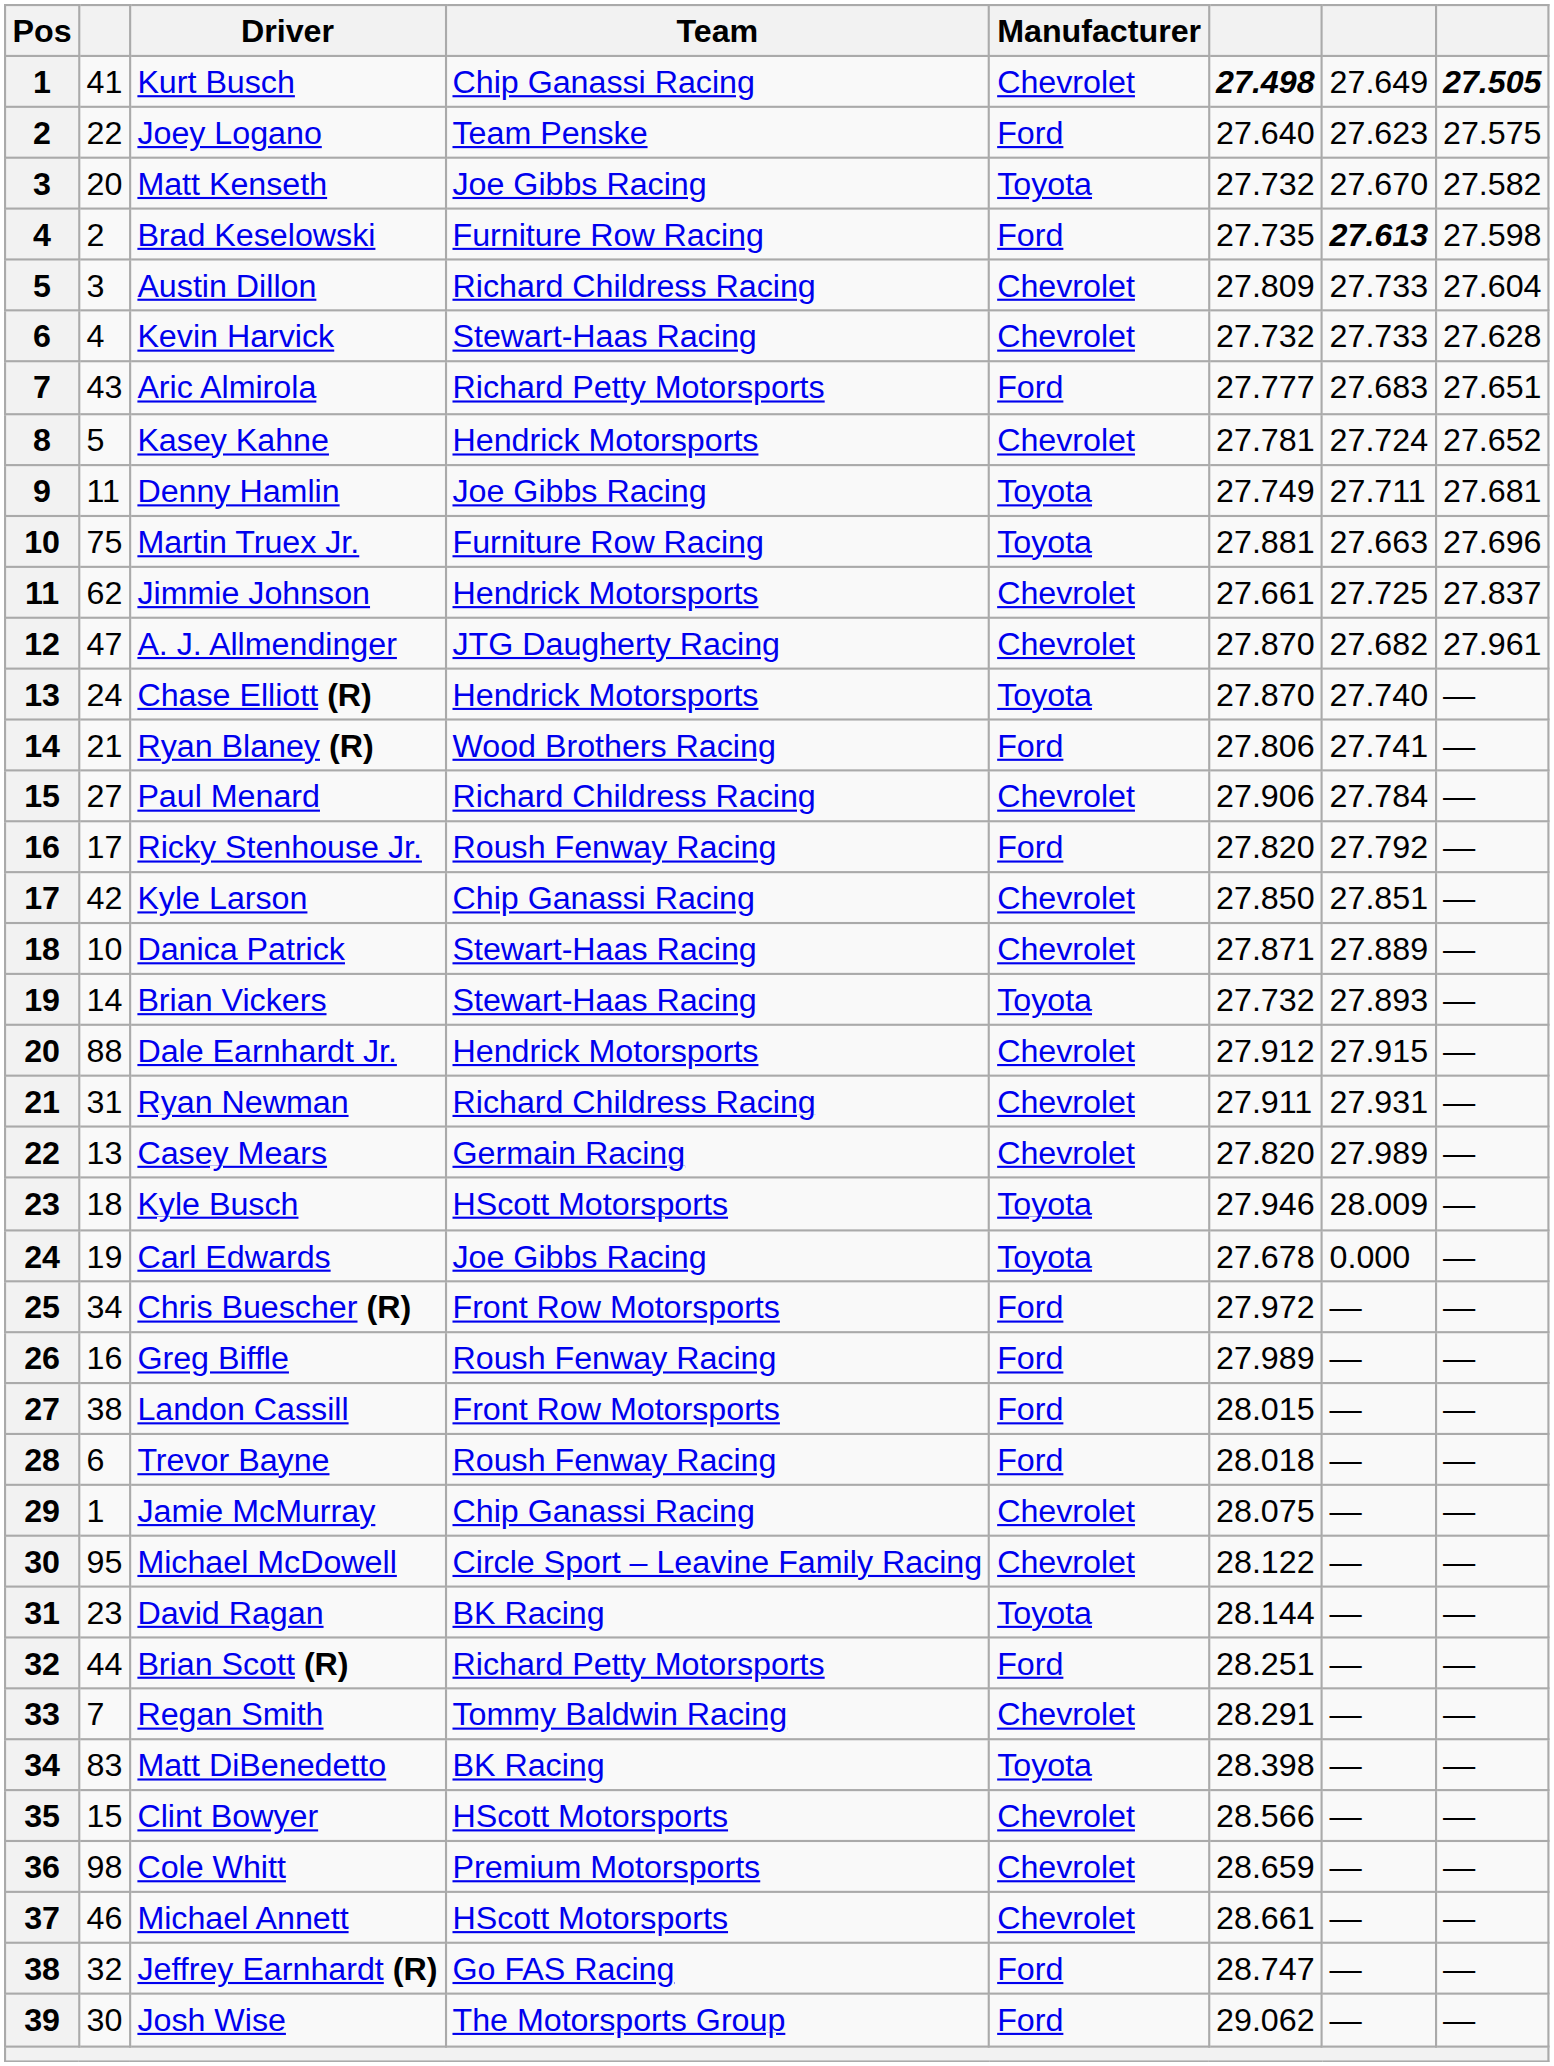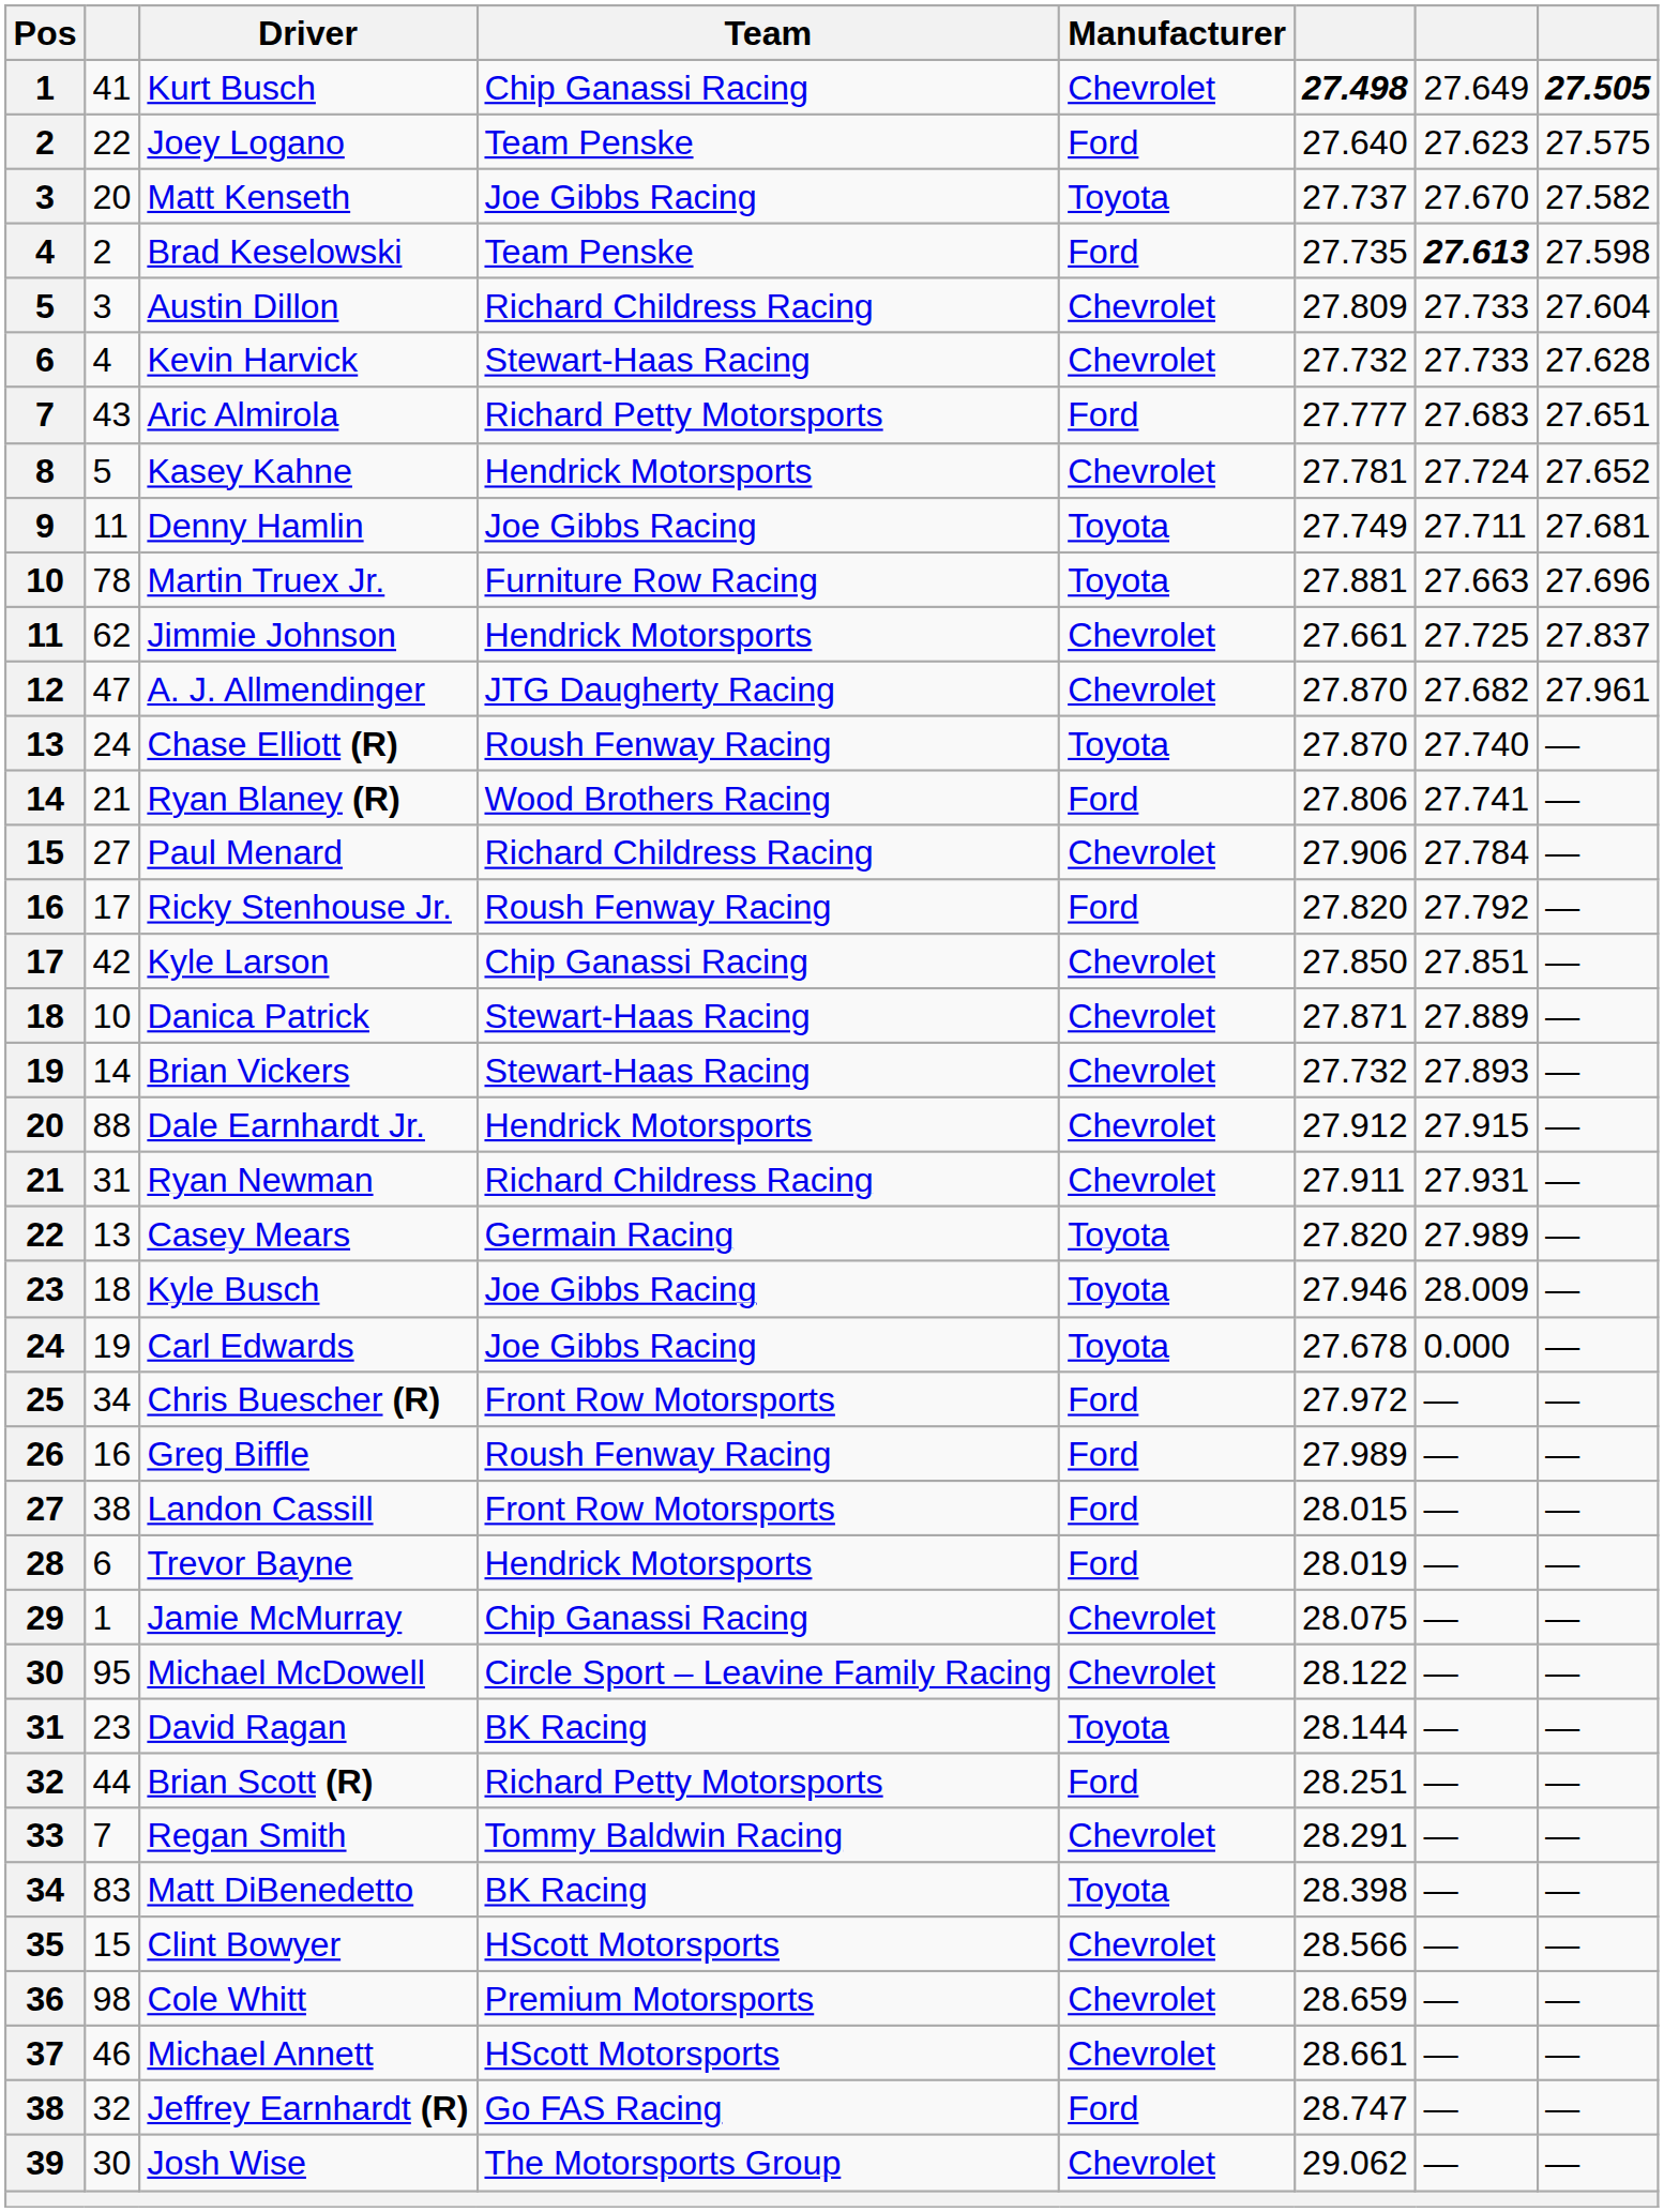 <table class="wikitable" style="font-size:95%">
 <tr>
 <th>Pos</th>
 <th></th>
 <th>Driver</th>
 <th>Team</th>
 <th>Manufacturer</th>
 <th></th>
 <th></th>
 <th></th>
 </tr>
 <tr>
 <th>1</th>
 <td>41</td>
 <td><a href='#'>Kurt Busch</a></td>
 <td><a href='#'>Chip Ganassi Racing</a></td>
 <td><a href='#'>Chevrolet</a></td>
 <td><strong><em>27.498</em></strong></td>
 <td>27.649</td>
 <td><strong><em>27.505</em></strong></td>
 </tr>
 <tr>
 <th>2</th>
 <td>22</td>
 <td><a href='#'>Joey Logano</a></td>
 <td><a href='#'>Team Penske</a></td>
 <td><a href='#'>Ford</a></td>
 <td>27.640</td>
 <td>27.623</td>
 <td>27.575</td>
 </tr>
 <tr>
 <th>3</th>
 <td>20</td>
 <td><a href='#'>Matt Kenseth</a></td>
 <td><a href='#'>Joe Gibbs Racing</a></td>
 <td><a href='#'>Toyota</a></td>
-<td>27.732</td>
+<td>27.737</td>
 <td>27.670</td>
 <td>27.582</td>
 </tr>
 <tr>
 <th>4</th>
 <td>2</td>
 <td><a href='#'>Brad Keselowski</a></td>
-<td><a href='#'>Furniture Row Racing</a></td>
+<td><a href='#'>Team Penske</a></td>
 <td><a href='#'>Ford</a></td>
 <td>27.735</td>
 <td><strong><em>27.613</em></strong></td>
 <td>27.598</td>
 </tr>
 <tr>
 <th>5</th>
 <td>3</td>
 <td><a href='#'>Austin Dillon</a></td>
 <td><a href='#'>Richard Childress Racing</a></td>
 <td><a href='#'>Chevrolet</a></td>
 <td>27.809</td>
 <td>27.733</td>
 <td>27.604</td>
 </tr>
 <tr>
 <th>6</th>
 <td>4</td>
 <td><a href='#'>Kevin Harvick</a></td>
 <td><a href='#'>Stewart-Haas Racing</a></td>
 <td><a href='#'>Chevrolet</a></td>
 <td>27.732</td>
 <td>27.733</td>
 <td>27.628</td>
 </tr>
 <tr>
 <th>7</th>
 <td>43</td>
 <td><a href='#'>Aric Almirola</a></td>
 <td><a href='#'>Richard Petty Motorsports</a></td>
 <td><a href='#'>Ford</a></td>
 <td>27.777</td>
 <td>27.683</td>
 <td>27.651</td>
 </tr>
 <tr>
 <th>8</th>
 <td>5</td>
 <td><a href='#'>Kasey Kahne</a></td>
 <td><a href='#'>Hendrick Motorsports</a></td>
 <td><a href='#'>Chevrolet</a></td>
 <td>27.781</td>
 <td>27.724</td>
 <td>27.652</td>
 </tr>
 <tr>
 <th>9</th>
 <td>11</td>
 <td><a href='#'>Denny Hamlin</a></td>
 <td><a href='#'>Joe Gibbs Racing</a></td>
 <td><a href='#'>Toyota</a></td>
 <td>27.749</td>
 <td>27.711</td>
 <td>27.681</td>
 </tr>
 <tr>
 <th>10</th>
-<td>75</td>
+<td>78</td>
 <td><a href='#'>Martin Truex Jr.</a></td>
 <td><a href='#'>Furniture Row Racing</a></td>
 <td><a href='#'>Toyota</a></td>
 <td>27.881</td>
 <td>27.663</td>
 <td>27.696</td>
 </tr>
 <tr>
 <th>11</th>
 <td>62</td>
 <td><a href='#'>Jimmie Johnson</a></td>
 <td><a href='#'>Hendrick Motorsports</a></td>
 <td><a href='#'>Chevrolet</a></td>
 <td>27.661</td>
 <td>27.725</td>
 <td>27.837</td>
 </tr>
 <tr>
 <th>12</th>
 <td>47</td>
 <td><a href='#'>A. J. Allmendinger</a></td>
 <td><a href='#'>JTG Daugherty Racing</a></td>
 <td><a href='#'>Chevrolet</a></td>
 <td>27.870</td>
 <td>27.682</td>
 <td>27.961</td>
 </tr>
 <tr>
 <th>13</th>
 <td>24</td>
 <td><a href='#'>Chase Elliott</a> <strong>(R)</strong></td>
-<td><a href='#'>Hendrick Motorsports</a></td>
+<td><a href='#'>Roush Fenway Racing</a></td>
 <td><a href='#'>Toyota</a></td>
 <td>27.870</td>
 <td>27.740</td>
 <td>—</td>
 </tr>
 <tr>
 <th>14</th>
 <td>21</td>
 <td><a href='#'>Ryan Blaney</a> <strong>(R)</strong></td>
 <td><a href='#'>Wood Brothers Racing</a></td>
 <td><a href='#'>Ford</a></td>
 <td>27.806</td>
 <td>27.741</td>
 <td>—</td>
 </tr>
 <tr>
 <th>15</th>
 <td>27</td>
 <td><a href='#'>Paul Menard</a></td>
 <td><a href='#'>Richard Childress Racing</a></td>
 <td><a href='#'>Chevrolet</a></td>
 <td>27.906</td>
 <td>27.784</td>
 <td>—</td>
 </tr>
 <tr>
 <th>16</th>
 <td>17</td>
 <td><a href='#'>Ricky Stenhouse Jr.</a></td>
 <td><a href='#'>Roush Fenway Racing</a></td>
 <td><a href='#'>Ford</a></td>
 <td>27.820</td>
 <td>27.792</td>
 <td>—</td>
 </tr>
 <tr>
 <th>17</th>
 <td>42</td>
 <td><a href='#'>Kyle Larson</a></td>
 <td><a href='#'>Chip Ganassi Racing</a></td>
 <td><a href='#'>Chevrolet</a></td>
 <td>27.850</td>
 <td>27.851</td>
 <td>—</td>
 </tr>
 <tr>
 <th>18</th>
 <td>10</td>
 <td><a href='#'>Danica Patrick</a></td>
 <td><a href='#'>Stewart-Haas Racing</a></td>
 <td><a href='#'>Chevrolet</a></td>
 <td>27.871</td>
 <td>27.889</td>
 <td>—</td>
 </tr>
 <tr>
 <th>19</th>
 <td>14</td>
 <td><a href='#'>Brian Vickers</a></td>
 <td><a href='#'>Stewart-Haas Racing</a></td>
-<td><a href='#'>Toyota</a></td>
+<td><a href='#'>Chevrolet</a></td>
 <td>27.732</td>
 <td>27.893</td>
 <td>—</td>
 </tr>
 <tr>
 <th>20</th>
 <td>88</td>
 <td><a href='#'>Dale Earnhardt Jr.</a></td>
 <td><a href='#'>Hendrick Motorsports</a></td>
 <td><a href='#'>Chevrolet</a></td>
 <td>27.912</td>
 <td>27.915</td>
 <td>—</td>
 </tr>
 <tr>
 <th>21</th>
 <td>31</td>
 <td><a href='#'>Ryan Newman</a></td>
 <td><a href='#'>Richard Childress Racing</a></td>
 <td><a href='#'>Chevrolet</a></td>
 <td>27.911</td>
 <td>27.931</td>
 <td>—</td>
 </tr>
 <tr>
 <th>22</th>
 <td>13</td>
 <td><a href='#'>Casey Mears</a></td>
 <td><a href='#'>Germain Racing</a></td>
-<td><a href='#'>Chevrolet</a></td>
+<td><a href='#'>Toyota</a></td>
 <td>27.820</td>
 <td>27.989</td>
 <td>—</td>
 </tr>
 <tr>
 <th>23</th>
 <td>18</td>
 <td><a href='#'>Kyle Busch</a></td>
-<td><a href='#'>HScott Motorsports</a></td>
+<td><a href='#'>Joe Gibbs Racing</a></td>
 <td><a href='#'>Toyota</a></td>
 <td>27.946</td>
 <td>28.009</td>
 <td>—</td>
 </tr>
 <tr>
 <th>24</th>
 <td>19</td>
 <td><a href='#'>Carl Edwards</a></td>
 <td><a href='#'>Joe Gibbs Racing</a></td>
 <td><a href='#'>Toyota</a></td>
 <td>27.678</td>
 <td>0.000</td>
 <td>—</td>
 </tr>
 <tr>
 <th>25</th>
 <td>34</td>
 <td><a href='#'>Chris Buescher</a> <strong>(R)</strong></td>
 <td><a href='#'>Front Row Motorsports</a></td>
 <td><a href='#'>Ford</a></td>
 <td>27.972</td>
 <td>—</td>
 <td>—</td>
 </tr>
 <tr>
 <th>26</th>
 <td>16</td>
 <td><a href='#'>Greg Biffle</a></td>
 <td><a href='#'>Roush Fenway Racing</a></td>
 <td><a href='#'>Ford</a></td>
 <td>27.989</td>
 <td>—</td>
 <td>—</td>
 </tr>
 <tr>
 <th>27</th>
 <td>38</td>
 <td><a href='#'>Landon Cassill</a></td>
 <td><a href='#'>Front Row Motorsports</a></td>
 <td><a href='#'>Ford</a></td>
 <td>28.015</td>
 <td>—</td>
 <td>—</td>
 </tr>
 <tr>
 <th>28</th>
 <td>6</td>
 <td><a href='#'>Trevor Bayne</a></td>
-<td><a href='#'>Roush Fenway Racing</a></td>
+<td><a href='#'>Hendrick Motorsports</a></td>
 <td><a href='#'>Ford</a></td>
-<td>28.018</td>
+<td>28.019</td>
 <td>—</td>
 <td>—</td>
 </tr>
 <tr>
 <th>29</th>
 <td>1</td>
 <td><a href='#'>Jamie McMurray</a></td>
 <td><a href='#'>Chip Ganassi Racing</a></td>
 <td><a href='#'>Chevrolet</a></td>
 <td>28.075</td>
 <td>—</td>
 <td>—</td>
 </tr>
 <tr>
 <th>30</th>
 <td>95</td>
 <td><a href='#'>Michael McDowell</a></td>
 <td><a href='#'>Circle Sport – Leavine Family Racing</a></td>
 <td><a href='#'>Chevrolet</a></td>
 <td>28.122</td>
 <td>—</td>
 <td>—</td>
 </tr>
 <tr>
 <th>31</th>
 <td>23</td>
 <td><a href='#'>David Ragan</a></td>
 <td><a href='#'>BK Racing</a></td>
 <td><a href='#'>Toyota</a></td>
 <td>28.144</td>
 <td>—</td>
 <td>—</td>
 </tr>
 <tr>
 <th>32</th>
 <td>44</td>
 <td><a href='#'>Brian Scott</a> <strong>(R)</strong></td>
 <td><a href='#'>Richard Petty Motorsports</a></td>
 <td><a href='#'>Ford</a></td>
 <td>28.251</td>
 <td>—</td>
 <td>—</td>
 </tr>
 <tr>
 <th>33</th>
 <td>7</td>
 <td><a href='#'>Regan Smith</a></td>
 <td><a href='#'>Tommy Baldwin Racing</a></td>
 <td><a href='#'>Chevrolet</a></td>
 <td>28.291</td>
 <td>—</td>
 <td>—</td>
 </tr>
 <tr>
 <th>34</th>
 <td>83</td>
 <td><a href='#'>Matt DiBenedetto</a></td>
 <td><a href='#'>BK Racing</a></td>
 <td><a href='#'>Toyota</a></td>
 <td>28.398</td>
 <td>—</td>
 <td>—</td>
 </tr>
 <tr>
 <th>35</th>
 <td>15</td>
 <td><a href='#'>Clint Bowyer</a></td>
 <td><a href='#'>HScott Motorsports</a></td>
 <td><a href='#'>Chevrolet</a></td>
 <td>28.566</td>
 <td>—</td>
 <td>—</td>
 </tr>
 <tr>
 <th>36</th>
 <td>98</td>
 <td><a href='#'>Cole Whitt</a></td>
 <td><a href='#'>Premium Motorsports</a></td>
 <td><a href='#'>Chevrolet</a></td>
 <td>28.659</td>
 <td>—</td>
 <td>—</td>
 </tr>
 <tr>
 <th>37</th>
 <td>46</td>
 <td><a href='#'>Michael Annett</a></td>
 <td><a href='#'>HScott Motorsports</a></td>
 <td><a href='#'>Chevrolet</a></td>
 <td>28.661</td>
 <td>—</td>
 <td>—</td>
 </tr>
 <tr>
 <th>38</th>
 <td>32</td>
 <td><a href='#'>Jeffrey Earnhardt</a> <strong>(R)</strong></td>
 <td><a href='#'>Go FAS Racing</a></td>
 <td><a href='#'>Ford</a></td>
 <td>28.747</td>
 <td>—</td>
 <td>—</td>
 </tr>
 <tr>
 <th>39</th>
 <td>30</td>
 <td><a href='#'>Josh Wise</a></td>
 <td><a href='#'>The Motorsports Group</a></td>
-<td><a href='#'>Ford</a></td>
+<td><a href='#'>Chevrolet</a></td>
 <td>29.062</td>
 <td>—</td>
 <td>—</td>
 </tr>
 <tr>
 <th colspan="8"></th>
 </tr>
 </table>
